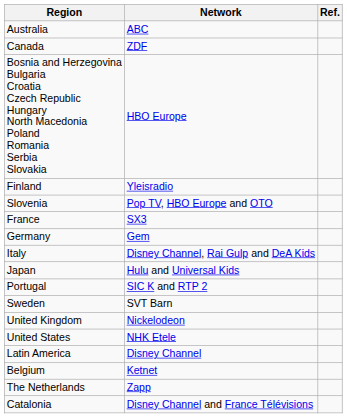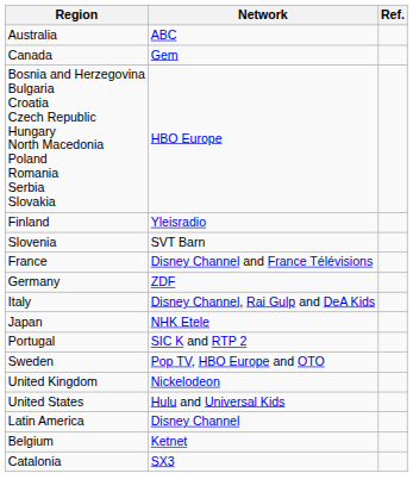 <table class="wikitable">
 <tr>
 <th>Region</th>
 <th>Network</th>
 <th>Ref.</th>
 </tr>
 <tr>
 <td>Australia</td>
 <td><a href='#'>ABC</a></td>
 <td></td>
 </tr>
 <tr>
 <td>Canada</td>
-<td><a href='#'>ZDF</a></td>
+<td><a href='#'>Gem</a></td>
 <td></td>
 </tr>
 <tr>
 <td>Bosnia and Herzegovina<br>Bulgaria<br>Croatia<br>Czech Republic<br>Hungary<br>North Macedonia<br>Poland<br>Romania<br>Serbia<br>Slovakia</td>
 <td><a href='#'>HBO Europe</a></td>
 <td></td>
 </tr>
 <tr>
 <td>Finland</td>
 <td><a href='#'>Yleisradio</a></td>
 <td></td>
 </tr>
 <tr>
 <td>Slovenia</td>
-<td><a href='#'>Pop TV</a>, <a href='#'>HBO Europe</a> and <a href='#'>OTO</a></td>
+<td>SVT Barn</td>
 <td></td>
 </tr>
 <tr>
 <td>France</td>
-<td><a href='#'>SX3</a></td>
+<td><a href='#'>Disney Channel</a> and <a href='#'>France Télévisions</a></td>
 <td></td>
 </tr>
 <tr>
 <td>Germany</td>
-<td><a href='#'>Gem</a></td>
+<td><a href='#'>ZDF</a></td>
 <td></td>
 </tr>
 <tr>
 <td>Italy</td>
 <td><a href='#'>Disney Channel</a>, <a href='#'>Rai Gulp</a> and <a href='#'>DeA Kids</a></td>
 <td></td>
 </tr>
 <tr>
 <td>Japan</td>
-<td><a href='#'>Hulu</a> and <a href='#'>Universal Kids</a></td>
+<td><a href='#'>NHK Etele</a></td>
 <td></td>
 </tr>
 <tr>
 <td>Portugal</td>
 <td><a href='#'>SIC K</a> and <a href='#'>RTP 2</a></td>
 <td></td>
 </tr>
 <tr>
 <td>Sweden</td>
-<td>SVT Barn</td>
+<td><a href='#'>Pop TV</a>, <a href='#'>HBO Europe</a> and <a href='#'>OTO</a></td>
 <td></td>
 </tr>
 <tr>
 <td>United Kingdom</td>
 <td><a href='#'>Nickelodeon</a></td>
 <td></td>
 </tr>
 <tr>
 <td>United States</td>
-<td><a href='#'>NHK Etele</a></td>
+<td><a href='#'>Hulu</a> and <a href='#'>Universal Kids</a></td>
 <td></td>
 </tr>
 <tr>
 <td>Latin America</td>
 <td><a href='#'>Disney Channel</a></td>
 <td></td>
 </tr>
 <tr>
 <td>Belgium</td>
 <td><a href='#'>Ketnet</a></td>
 <td></td>
 </tr>
 <tr>
-<td>The Netherlands</td>
-<td><a href='#'>Zapp</a></td>
-<td></td>
-</tr>
-<tr>
 <td>Catalonia</td>
-<td><a href='#'>Disney Channel</a> and <a href='#'>France Télévisions</a></td>
+<td><a href='#'>SX3</a></td>
 <td></td>
 </tr>
 </table>
